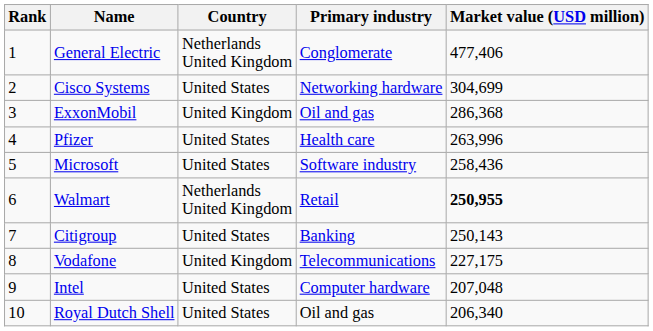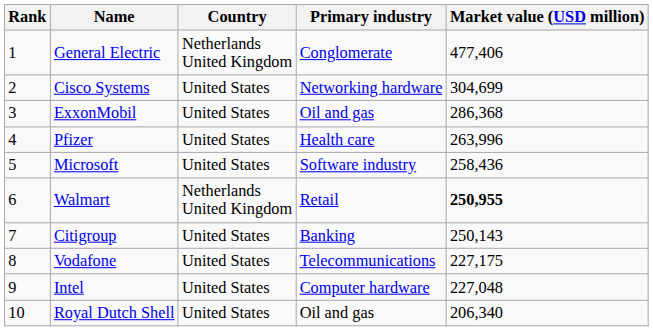 <table class="wikitable sortable">
 <tr>
 <th>Rank</th>
 <th>Name</th>
 <th>Country</th>
 <th>Primary industry</th>
 <th>Market value (<a href='#'>USD</a> million)</th>
 </tr>
 <tr>
 <td>1</td>
 <td><a href='#'>General Electric</a></td>
 <td>Netherlands<br>United Kingdom</td>
 <td><a href='#'>Conglomerate</a></td>
 <td>477,406</td>
 </tr>
 <tr>
 <td>2</td>
 <td><a href='#'>Cisco Systems</a></td>
 <td>United States</td>
 <td><a href='#'>Networking hardware</a></td>
 <td>304,699</td>
 </tr>
 <tr>
 <td>3</td>
 <td><a href='#'>ExxonMobil</a></td>
-<td>United Kingdom</td>
+<td>United States</td>
 <td><a href='#'>Oil and gas</a></td>
 <td>286,368</td>
 </tr>
 <tr>
 <td>4</td>
 <td><a href='#'>Pfizer</a></td>
 <td>United States</td>
 <td><a href='#'>Health care</a></td>
 <td>263,996</td>
 </tr>
 <tr>
 <td>5</td>
 <td><a href='#'>Microsoft</a></td>
 <td>United States</td>
 <td><a href='#'>Software industry</a></td>
 <td>258,436</td>
 </tr>
 <tr>
 <td>6</td>
 <td><a href='#'>Walmart</a></td>
 <td>Netherlands<br>United Kingdom</td>
 <td><a href='#'>Retail</a></td>
 <td><strong>250,955</strong></td>
 </tr>
 <tr>
 <td>7</td>
 <td><a href='#'>Citigroup</a></td>
 <td>United States</td>
 <td><a href='#'>Banking</a></td>
 <td>250,143</td>
 </tr>
 <tr>
 <td>8</td>
 <td><a href='#'>Vodafone</a></td>
-<td>United Kingdom</td>
+<td>United States</td>
 <td><a href='#'>Telecommunications</a></td>
 <td>227,175</td>
 </tr>
 <tr>
 <td>9</td>
 <td><a href='#'>Intel</a></td>
 <td>United States</td>
 <td><a href='#'>Computer hardware</a></td>
-<td>207,048</td>
+<td>227,048</td>
 </tr>
 <tr>
 <td>10</td>
 <td><a href='#'>Royal Dutch Shell</a></td>
 <td>United States</td>
 <td>Oil and gas</td>
 <td>206,340<br></td>
 </tr>
 </table>
